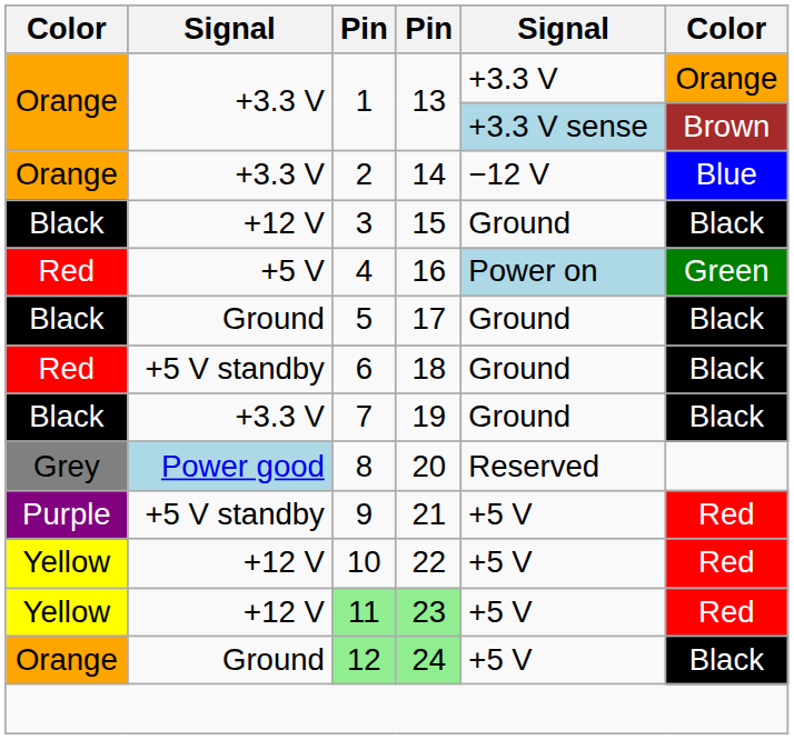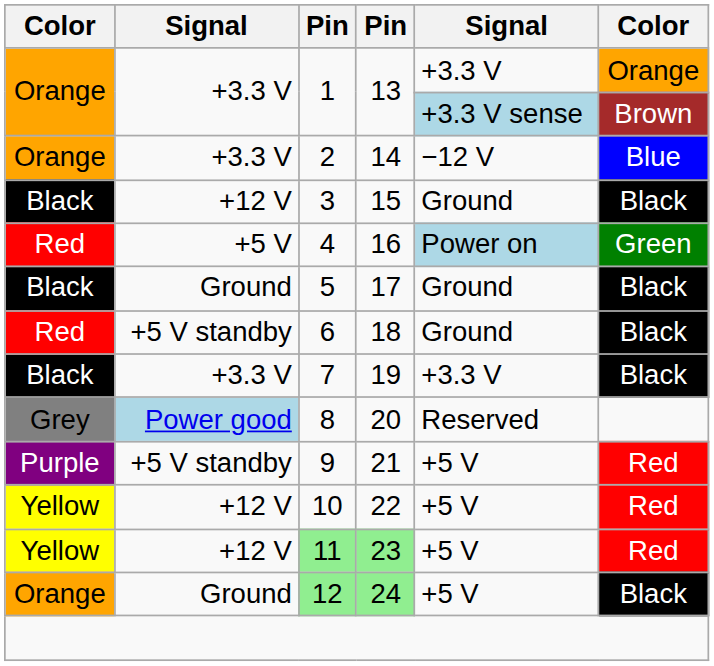 <table class="wikitable" style="text-align:center; width:410px;">
 <tr>
 <th>Color</th>
 <th>Signal</th>
 <th>Pin</th>
 <th>Pin</th>
 <th>Signal</th>
 <th>Color</th>
 </tr>
 <tr>
 <td style="background:orange; color:black" rowspan="2">Orange</td>
 <td style="text-align:right;" rowspan="2">+3.3 V</td>
 <td rowspan="2">1</td>
 <td rowspan="2">13</td>
 <td style="text-align:left;">+3.3 V</td>
 <td style="background:orange; color:black">Orange</td>
 </tr>
 <tr>
 <td style="background:lightblue; color:black; text-align:left;">+3.3 V sense</td>
 <td style="background:brown; color:white">Brown</td>
 </tr>
 <tr>
 <td style="background:orange; color:black">Orange</td>
 <td style="text-align:right;">+3.3 V</td>
 <td>2</td>
 <td>14</td>
 <td style="text-align:left;">−12 V</td>
 <td style="background:blue; color:white">Blue</td>
 </tr>
 <tr>
 <td style="background:black; color:white">Black</td>
 <td style="text-align:right;">+12 V</td>
 <td>3</td>
 <td>15</td>
 <td style="text-align:left;">Ground</td>
 <td style="background:black; color: white">Black</td>
 </tr>
 <tr>
 <td style="background:red; color:white">Red</td>
 <td style="text-align:right;">+5 V</td>
 <td>4</td>
 <td>16</td>
 <td style="background:lightblue; color:black; text-align:left;">Power on</td>
 <td style="background:green; color:white">Green</td>
 </tr>
 <tr>
 <td style="background:black; color:white">Black</td>
 <td style="text-align:right;">Ground</td>
 <td>5</td>
 <td>17</td>
 <td style="text-align:left;">Ground</td>
 <td style="background:black; color:white">Black</td>
 </tr>
 <tr>
 <td style="background:red; color:white">Red</td>
 <td style="text-align:right;">+5 V standby</td>
 <td>6</td>
 <td>18</td>
 <td style="text-align:left;">Ground</td>
 <td style="background:black; color:white">Black</td>
 </tr>
 <tr>
 <td style="background:black; color:white">Black</td>
 <td style="text-align:right;">+3.3 V</td>
 <td>7</td>
 <td>19</td>
-<td style="text-align:left;">Ground</td>
+<td style="text-align:left;">+3.3 V</td>
 <td style="background:black; color:white">Black</td>
 </tr>
 <tr>
 <td style="background:gray; color:black">Grey</td>
 <td style="text-align:right;background:lightblue; color:black"><a href='#'>Power good</a></td>
 <td>8</td>
 <td>20</td>
 <td style="text-align:left;">Reserved</td>
 <td></td>
 </tr>
 <tr>
 <td style="background:purple; color:white">Purple</td>
 <td style="text-align:right;">+5 V standby</td>
 <td>9</td>
 <td>21</td>
 <td style="text-align:left;">+5 V</td>
 <td style="background:red; color:white">Red</td>
 </tr>
 <tr>
 <td style="background:yellow; color:black">Yellow</td>
 <td style="text-align:right;">+12 V</td>
 <td>10</td>
 <td>22</td>
 <td style="text-align:left;">+5 V</td>
 <td style="background:red; color:white">Red</td>
 </tr>
 <tr>
 <td style="background:yellow; color:black">Yellow</td>
 <td style="text-align:right;">+12 V</td>
 <td style="background:lightgreen; color:black;">11</td>
 <td style="background:lightgreen; color:black;">23</td>
 <td style="text-align:left;">+5 V</td>
 <td style="background:red; color:white">Red</td>
 </tr>
 <tr>
 <td style="background:orange; color:black">Orange</td>
 <td style="text-align:right;">Ground</td>
 <td style="background:lightgreen; color:black;">12</td>
 <td style="background:lightgreen; color:black;">24</td>
 <td style="text-align:left;">+5 V</td>
 <td style="background:black; color:white">Black</td>
 </tr>
 <tr>
 <td colspan="6" style="text-align:left;"><br></td>
 </tr>
 </table>
